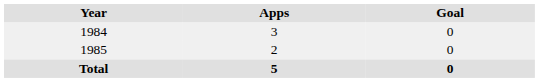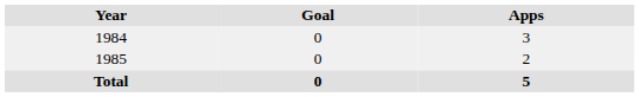 <table border="0" cellpadding="2" cellspacing="0" style="width:50%;">
 <tr style="text-align:center; background:#e0e0e0;">
 <th>Year</th>
+<th>Goal</th>
 <th>Apps</th>
-<th>Goal</th>
 </tr>
 <tr style="text-align:center; background:#f0f0f0;">
 <td>1984</td>
+<td>0</td>
 <td>3</td>
-<td>0</td>
 </tr>
 <tr style="text-align:center; background:#f0f0f0;">
 <td>1985</td>
+<td>0</td>
 <td>2</td>
-<td>0</td>
 </tr>
 <tr style="text-align:center; background:#e0e0e0;">
 <th colspan="1">Total</th>
+<th style="text-align:center;">0</th>
 <th style="text-align:center;">5</th>
-<th style="text-align:center;">0</th>
 </tr>
 </table>
